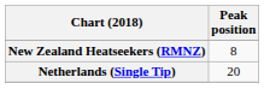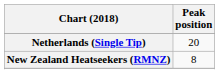 <table class="wikitable sortable plainrowheaders" style="text-align:center">
 <tr>
 <th scope="col">Chart (2018)</th>
 <th scope="col">Peak<br> position</th>
 </tr>
 <tr>
 </tr>
 <tr>
 </tr>
 <tr>
 </tr>
 <tr>
 </tr>
 <tr>
 </tr>
 <tr>
+<th scope="row">Netherlands (<a href='#'>Single Tip</a>)</th>
+<td>20</td>
+</tr>
+<tr>
 <th scope="row">New Zealand Heatseekers (<a href='#'>RMNZ</a>)</th>
 <td>8</td>
-</tr>
-<tr>
-<th scope="row">Netherlands (<a href='#'>Single Tip</a>)</th>
-<td>20</td>
 </tr>
 <tr>
 </tr>
 <tr>
 </tr>
 <tr>
 </tr>
 </table>
